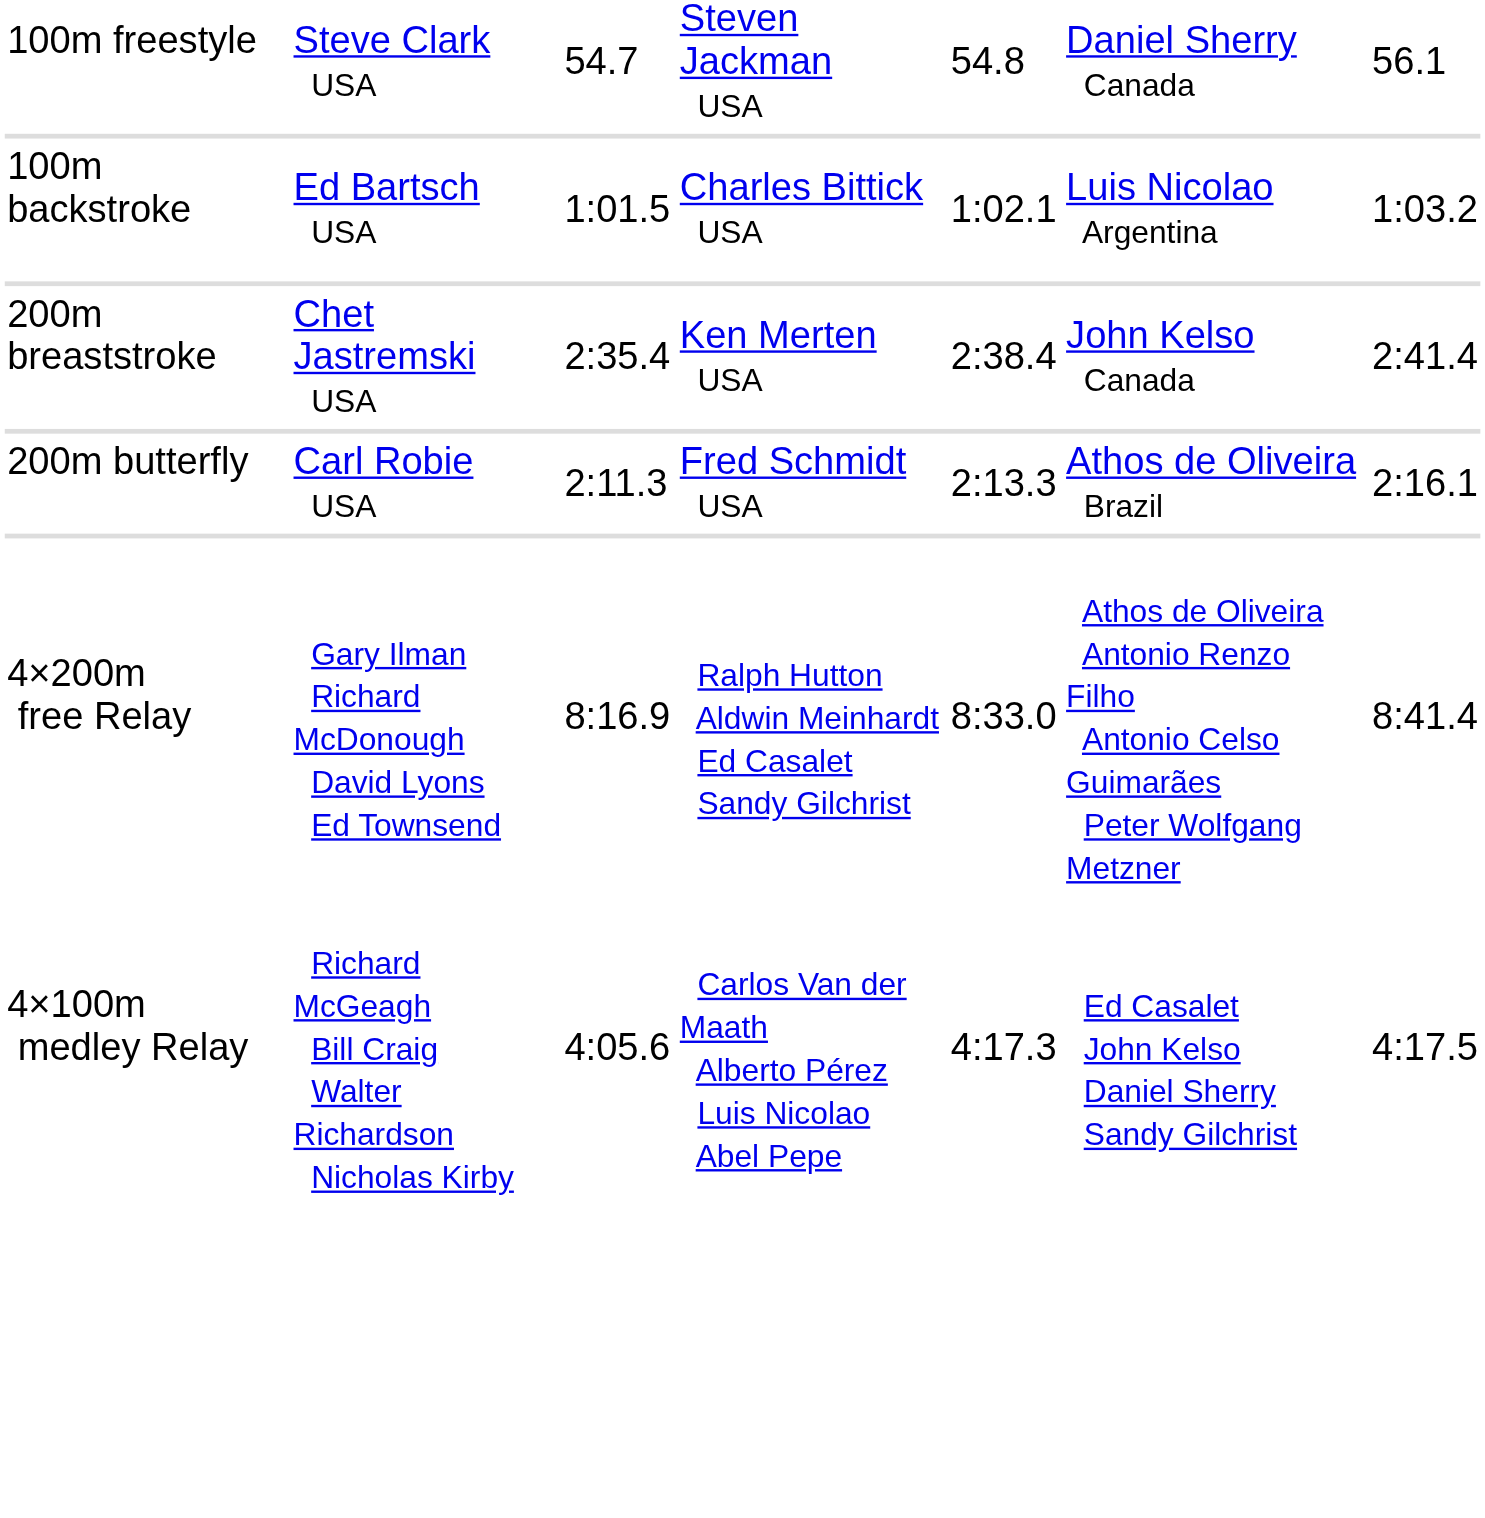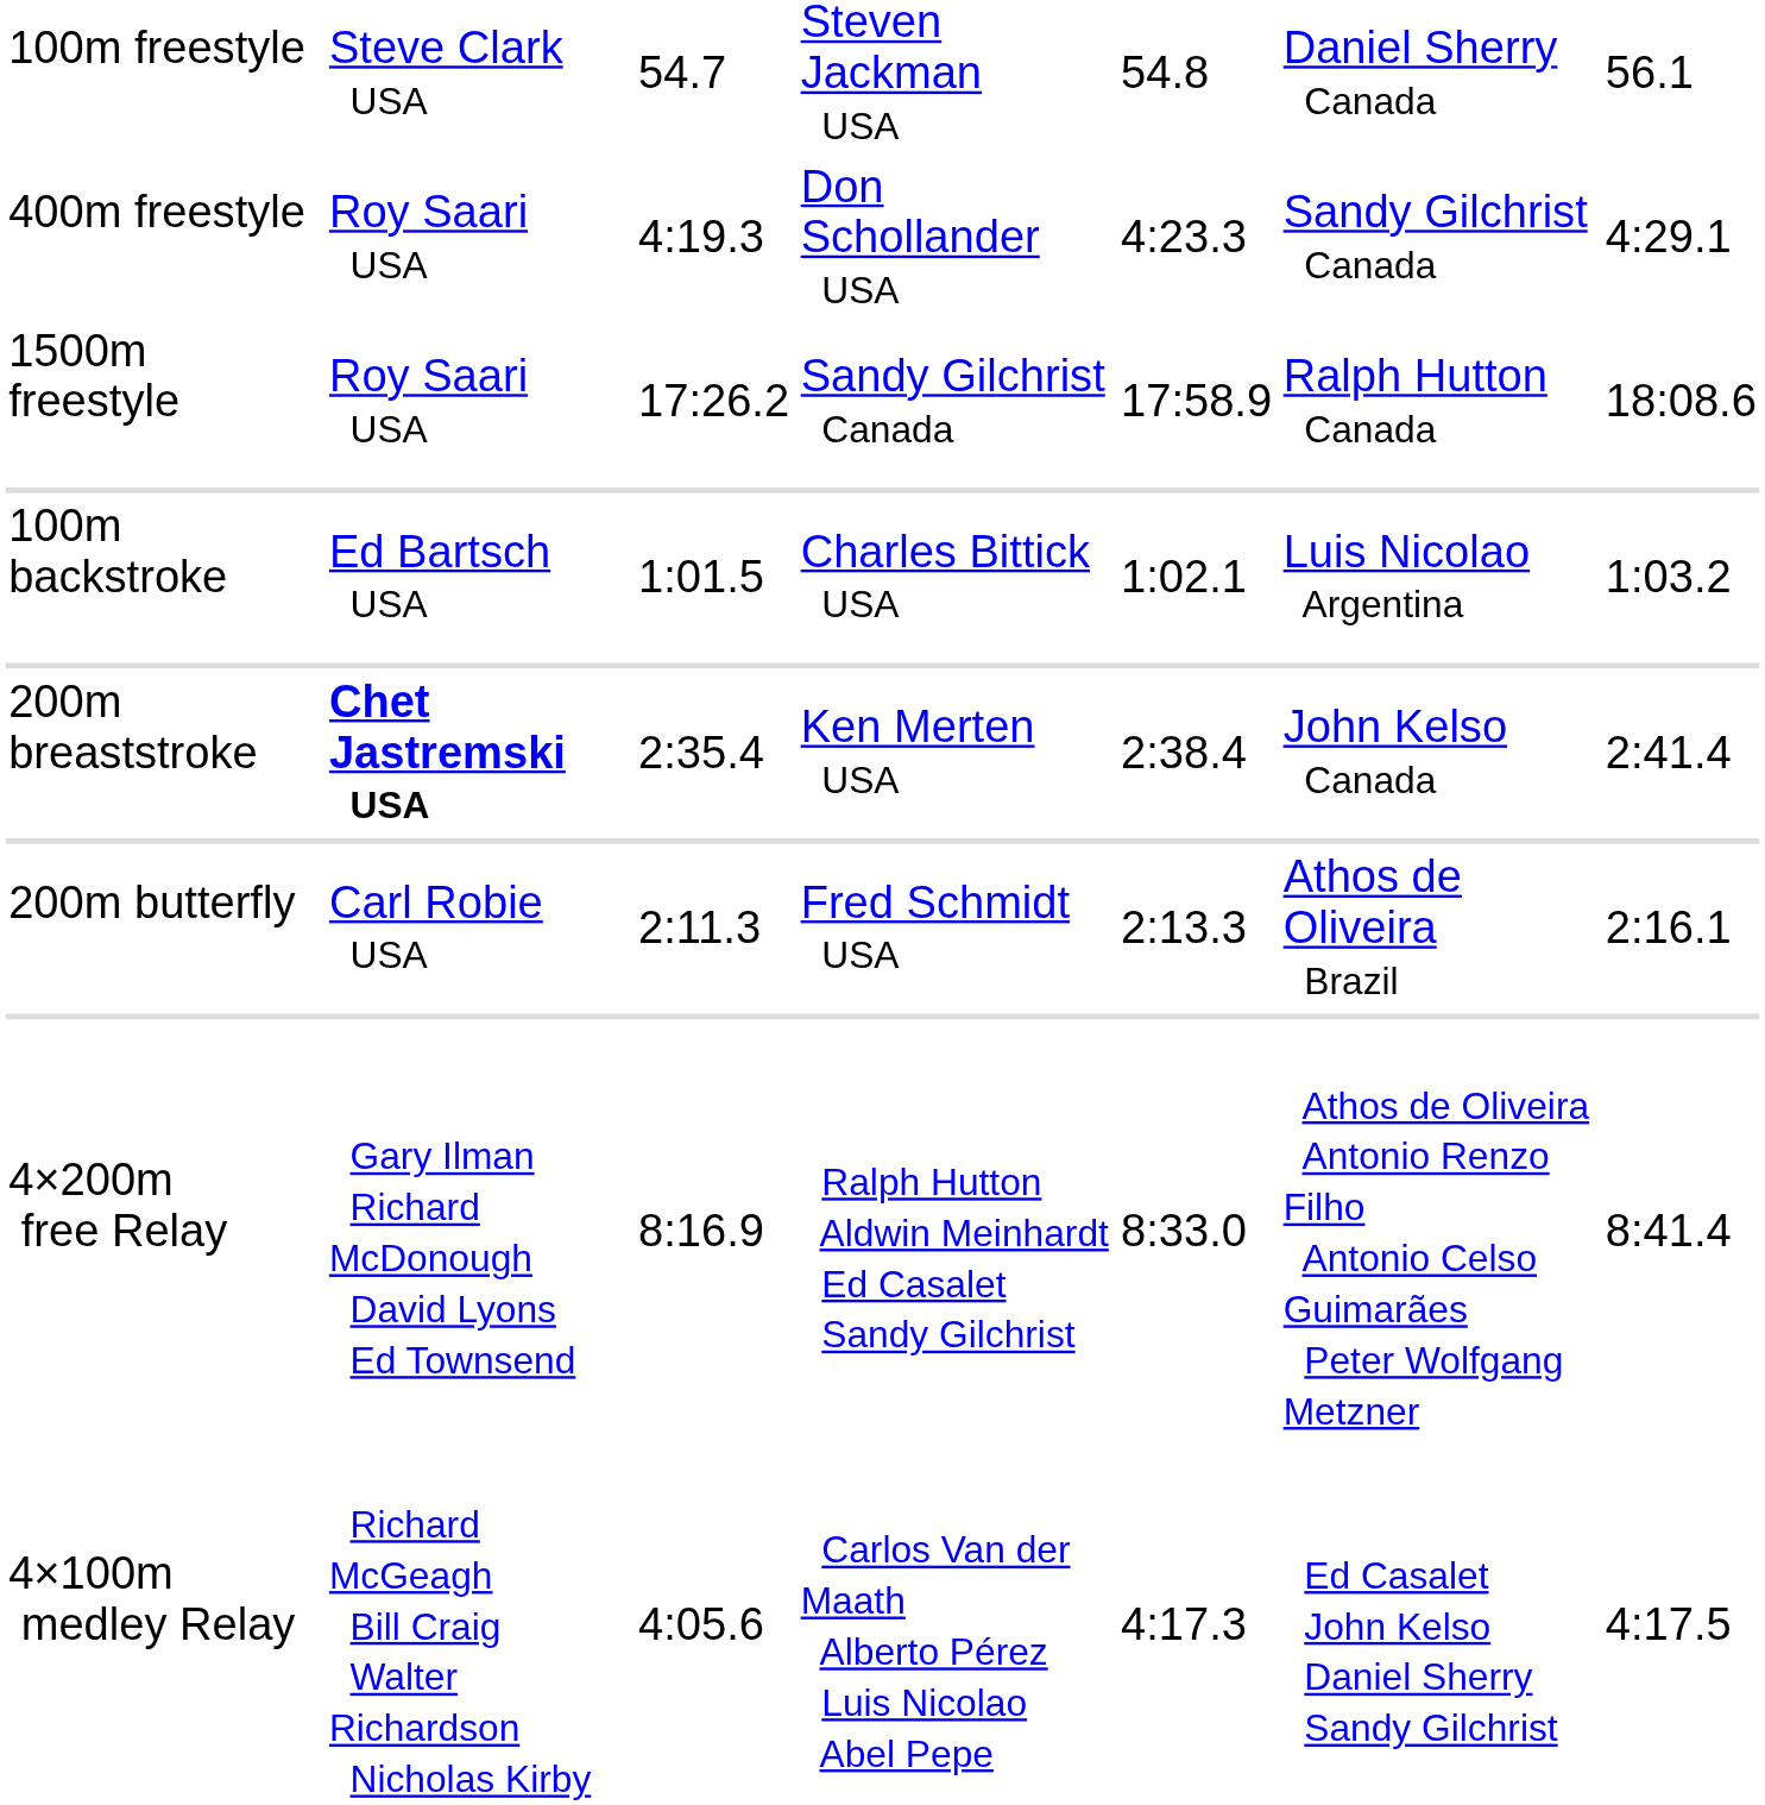 <table>
 <tr>
 <td>100m freestyle <br>  </td>
 <td><a href='#'>Steve Clark</a> <small><br>   USA </small></td>
 <td>54.7</td>
 <td><a href='#'>Steven Jackman</a> <small><br>   USA </small></td>
 <td>54.8</td>
 <td><a href='#'>Daniel Sherry</a> <small><br>   Canada </small></td>
 <td>56.1</td>
+</tr>
+<tr>
+<td>400m freestyle <br>  </td>
+<td><a href='#'>Roy Saari</a> <small><br>   USA </small></td>
+<td>4:19.3</td>
+<td><a href='#'>Don Schollander</a> <small><br>   USA </small></td>
+<td>4:23.3</td>
+<td><a href='#'>Sandy Gilchrist</a> <small><br>   Canada </small></td>
+<td>4:29.1</td>
+</tr>
+<tr>
+<td>1500m freestyle <br>  </td>
+<td><a href='#'>Roy Saari</a> <small><br>   USA </small></td>
+<td>17:26.2</td>
+<td><a href='#'>Sandy Gilchrist</a> <small><br>   Canada </small></td>
+<td>17:58.9</td>
+<td><a href='#'>Ralph Hutton</a> <small><br>   Canada </small></td>
+<td>18:08.6</td>
 </tr>
 <tr bgcolor=#DDDDDD>
 <td colspan=7></td>
 </tr>
 <tr>
 <td>100m backstroke <br>  </td>
 <td><a href='#'>Ed Bartsch</a> <small><br>   USA </small></td>
 <td>1:01.5</td>
 <td><a href='#'>Charles Bittick</a> <small><br>   USA </small></td>
 <td>1:02.1</td>
 <td><a href='#'>Luis Nicolao</a> <small><br>   Argentina </small></td>
 <td>1:03.2</td>
 </tr>
 <tr bgcolor=#DDDDDD>
 <td colspan=7></td>
 </tr>
 <tr>
 <td>200m breaststroke <br>  </td>
-<td><a href='#'>Chet Jastremski</a> <small><br>   USA </small></td>
+<td><strong><a href='#'>Chet Jastremski</a> <small><br>   USA </small></strong></td>
 <td>2:35.4</td>
 <td><a href='#'>Ken Merten</a> <small><br>   USA </small></td>
 <td>2:38.4</td>
 <td><a href='#'>John Kelso</a> <small><br>   Canada </small></td>
 <td>2:41.4</td>
 </tr>
 <tr bgcolor=#DDDDDD>
 <td colspan=7></td>
 </tr>
 <tr>
 <td>200m butterfly <br>  </td>
 <td><a href='#'>Carl Robie</a> <small><br>   USA </small></td>
 <td>2:11.3</td>
 <td><a href='#'>Fred Schmidt</a> <small><br>   USA </small></td>
 <td>2:13.3</td>
 <td><a href='#'>Athos de Oliveira</a> <small><br>   Brazil </small></td>
 <td>2:16.1</td>
 </tr>
 <tr bgcolor=#DDDDDD>
 <td colspan=7></td>
 </tr>
 <tr>
 <td>4×200m<br> free Relay <br>  </td>
 <td> <small><br>   <a href='#'>Gary Ilman</a> <br>   <a href='#'>Richard McDonough</a> <br>   <a href='#'>David Lyons</a> <br>   <a href='#'>Ed Townsend</a> </small></td>
 <td>8:16.9</td>
 <td> <small><br>   <a href='#'>Ralph Hutton</a> <br>   <a href='#'>Aldwin Meinhardt</a> <br>   <a href='#'>Ed Casalet</a> <br>   <a href='#'>Sandy Gilchrist</a> </small></td>
 <td>8:33.0</td>
 <td> <small><br>   <a href='#'>Athos de Oliveira</a> <br>   <a href='#'>Antonio Renzo Filho</a> <br>   <a href='#'>Antonio Celso Guimarães</a> <br>   <a href='#'>Peter Wolfgang Metzner</a> </small></td>
 <td>8:41.4</td>
 </tr>
 <tr>
 <td>4×100m<br> medley Relay <br>  </td>
 <td> <small><br>   <a href='#'>Richard McGeagh</a> <br>   <a href='#'>Bill Craig</a> <br>   <a href='#'>Walter Richardson</a> <br>   <a href='#'>Nicholas Kirby</a> </small></td>
 <td>4:05.6</td>
 <td> <small><br>   <a href='#'>Carlos Van der Maath</a> <br>   <a href='#'>Alberto Pérez</a> <br>   <a href='#'>Luis Nicolao</a> <br>   <a href='#'>Abel Pepe</a> </small></td>
 <td>4:17.3</td>
 <td> <small><br>   <a href='#'>Ed Casalet</a> <br>   <a href='#'>John Kelso</a> <br>   <a href='#'>Daniel Sherry</a> <br>   <a href='#'>Sandy Gilchrist</a> </small></td>
 <td>4:17.5</td>
 </tr>
 <tr>
 </tr>
 </table>
